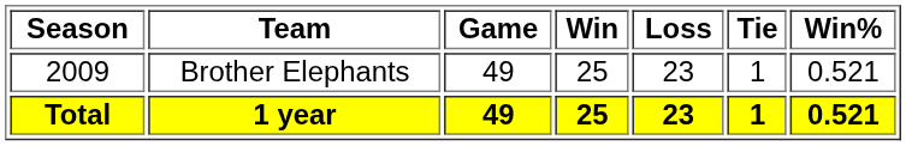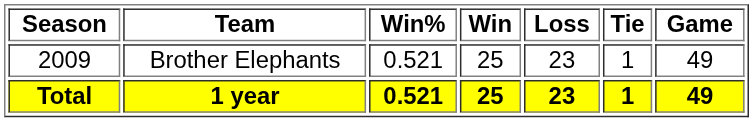 <table Border=1 WIDTH=500PX>
 <tr align=center>
 <th>Season</th>
 <th>Team</th>
-<th>Game</th>
+<th>Win%</th>
 <th>Win</th>
 <th>Loss</th>
 <th>Tie</th>
-<th>Win%</th>
+<th>Game</th>
 </tr>
 <tr align=center>
 <td>2009</td>
 <td>Brother Elephants</td>
-<td>49</td>
+<td>0.521</td>
 <td>25</td>
 <td>23</td>
 <td>1</td>
-<td>0.521</td>
+<td>49</td>
 </tr>
 <tr align=center style="color:black; background-color:yellow">
 <th>Total</th>
 <th>1 year</th>
-<th>49</th>
+<th>0.521</th>
 <th>25</th>
 <th>23</th>
 <th>1</th>
-<th>0.521</th>
+<th>49</th>
 </tr>
 </table>
